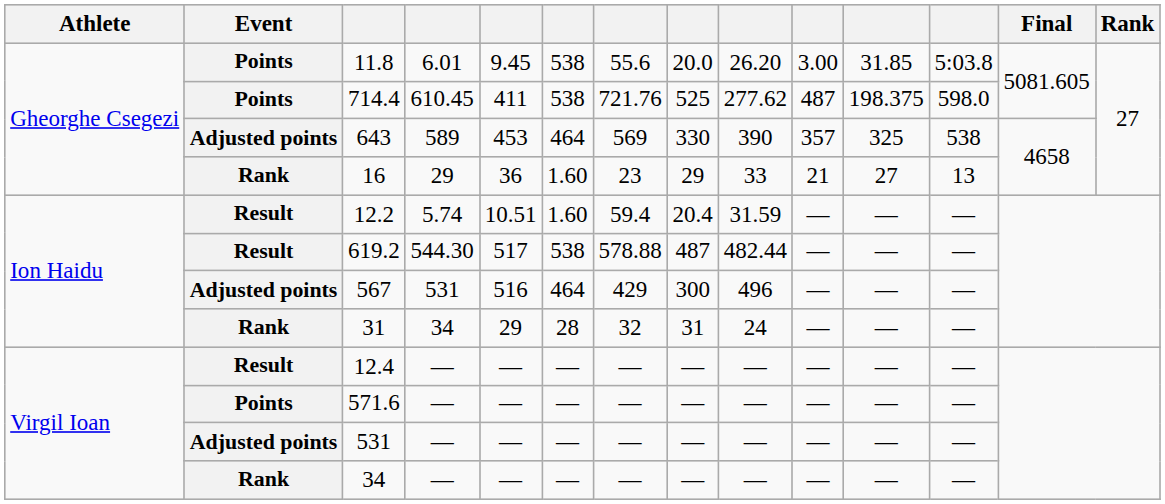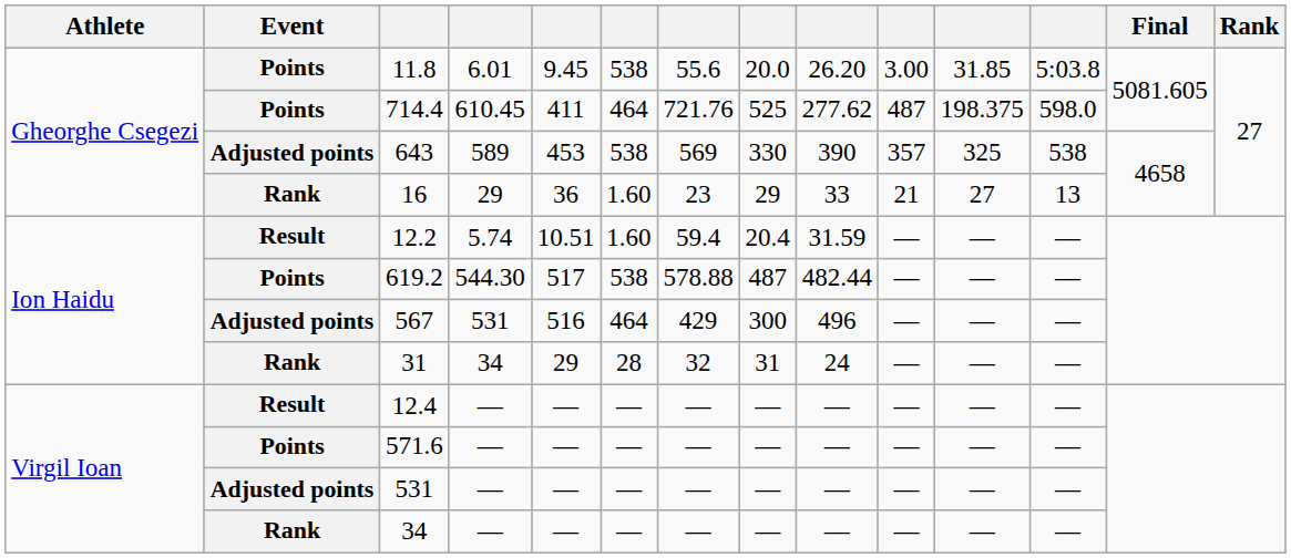 <table class="wikitable" style="font-size:90%">
 <tr>
 <th>Athlete</th>
 <th>Event</th>
 <th></th>
 <th></th>
 <th></th>
 <th></th>
 <th></th>
 <th></th>
 <th></th>
 <th></th>
 <th></th>
 <th></th>
 <th>Final</th>
 <th>Rank</th>
 </tr>
 <tr align=center>
 <td rowspan=4 align=left><a href='#'>Gheorghe Csegezi</a></td>
 <th style="font-size:95%">Points</th>
 <td>11.8</td>
 <td>6.01</td>
 <td>9.45</td>
 <td>538</td>
 <td>55.6</td>
 <td>20.0</td>
 <td>26.20</td>
 <td>3.00</td>
 <td>31.85</td>
 <td>5:03.8</td>
 <td rowspan=2>5081.605</td>
 <td rowspan=4>27</td>
 </tr>
 <tr align=center>
 <th style="font-size:95%">Points</th>
 <td>714.4</td>
 <td>610.45</td>
 <td>411</td>
-<td>538</td>
+<td>464</td>
 <td>721.76</td>
 <td>525</td>
 <td>277.62</td>
 <td>487</td>
 <td>198.375</td>
 <td>598.0</td>
 </tr>
 <tr align=center>
 <th style="font-size:95%">Adjusted points</th>
 <td>643</td>
 <td>589</td>
 <td>453</td>
-<td>464</td>
+<td>538</td>
 <td>569</td>
 <td>330</td>
 <td>390</td>
 <td>357</td>
 <td>325</td>
 <td>538</td>
 <td rowspan=2>4658</td>
 </tr>
 <tr align=center>
 <th style="font-size:95%">Rank</th>
 <td>16</td>
 <td>29</td>
 <td>36</td>
 <td>1.60</td>
 <td>23</td>
 <td>29</td>
 <td>33</td>
 <td>21</td>
 <td>27</td>
 <td>13</td>
 </tr>
 <tr align=center>
 <td rowspan=4 align=left><a href='#'>Ion Haidu</a></td>
 <th style="font-size:95%">Result</th>
 <td>12.2</td>
 <td>5.74</td>
 <td>10.51</td>
 <td>1.60</td>
 <td>59.4</td>
 <td>20.4</td>
 <td>31.59</td>
 <td>—</td>
 <td>—</td>
 <td>—</td>
 <td colspan=2 rowspan=4></td>
 </tr>
 <tr align=center>
-<th style="font-size:95%">Result</th>
+<th style="font-size:95%">Points</th>
 <td>619.2</td>
 <td>544.30</td>
 <td>517</td>
 <td>538</td>
 <td>578.88</td>
 <td>487</td>
 <td>482.44</td>
 <td>—</td>
 <td>—</td>
 <td>—</td>
 </tr>
 <tr align=center>
 <th style="font-size:95%">Adjusted points</th>
 <td>567</td>
 <td>531</td>
 <td>516</td>
 <td>464</td>
 <td>429</td>
 <td>300</td>
 <td>496</td>
 <td>—</td>
 <td>—</td>
 <td>—</td>
 </tr>
 <tr align=center>
 <th style="font-size:95%">Rank</th>
 <td>31</td>
 <td>34</td>
 <td>29</td>
 <td>28</td>
 <td>32</td>
 <td>31</td>
 <td>24</td>
 <td>—</td>
 <td>—</td>
 <td>—</td>
 </tr>
 <tr align=center>
 <td rowspan=4 align=left><a href='#'>Virgil Ioan</a></td>
 <th style="font-size:95%">Result</th>
 <td>12.4</td>
 <td>—</td>
 <td>—</td>
 <td>—</td>
 <td>—</td>
 <td>—</td>
 <td>—</td>
 <td>—</td>
 <td>—</td>
 <td>—</td>
 <td colspan=2 rowspan=4></td>
 </tr>
 <tr align=center>
 <th style="font-size:95%">Points</th>
 <td>571.6</td>
 <td>—</td>
 <td>—</td>
 <td>—</td>
 <td>—</td>
 <td>—</td>
 <td>—</td>
 <td>—</td>
 <td>—</td>
 <td>—</td>
 </tr>
 <tr align=center>
 <th style="font-size:95%">Adjusted points</th>
 <td>531</td>
 <td>—</td>
 <td>—</td>
 <td>—</td>
 <td>—</td>
 <td>—</td>
 <td>—</td>
 <td>—</td>
 <td>—</td>
 <td>—</td>
 </tr>
 <tr align=center>
 <th style="font-size:95%">Rank</th>
 <td>34</td>
 <td>—</td>
 <td>—</td>
 <td>—</td>
 <td>—</td>
 <td>—</td>
 <td>—</td>
 <td>—</td>
 <td>—</td>
 <td>—</td>
 </tr>
 </table>
